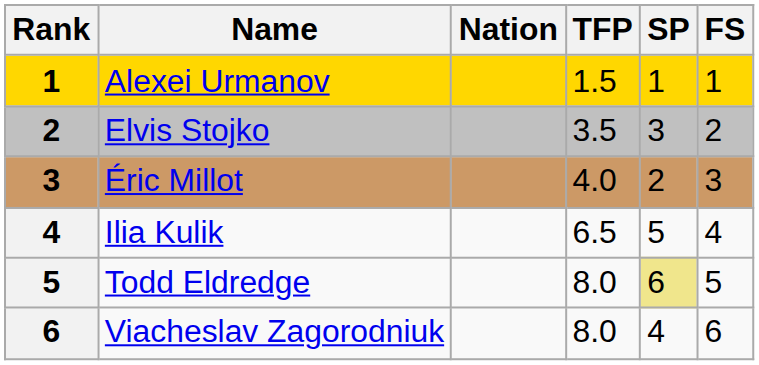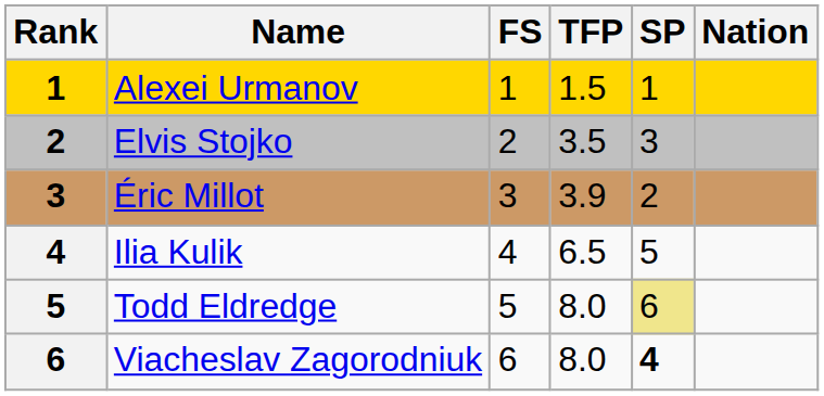 <table class="wikitable">
 <tr>
 <th>Rank</th>
 <th>Name</th>
-<th>Nation</th>
+<th>FS</th>
 <th>TFP</th>
 <th>SP</th>
-<th>FS</th>
+<th>Nation</th>
 </tr>
 <tr bgcolor="gold">
 <td align="center"><strong>1</strong></td>
 <td><a href='#'>Alexei Urmanov</a></td>
-<td></td>
+<td>1</td>
 <td>1.5</td>
 <td>1</td>
-<td>1</td>
+<td></td>
 </tr>
 <tr bgcolor="silver">
 <td align="center"><strong>2</strong></td>
 <td><a href='#'>Elvis Stojko</a></td>
-<td></td>
+<td>2</td>
 <td>3.5</td>
 <td>3</td>
-<td>2</td>
+<td></td>
 </tr>
 <tr bgcolor="cc9966">
 <td align="center"><strong>3</strong></td>
 <td><a href='#'>Éric Millot</a></td>
+<td>3</td>
+<td>3.9</td>
+<td>2</td>
 <td></td>
-<td>4.0</td>
-<td>2</td>
-<td>3</td>
 </tr>
 <tr>
 <th>4</th>
 <td><a href='#'>Ilia Kulik</a></td>
-<td></td>
+<td>4</td>
 <td>6.5</td>
 <td>5</td>
-<td>4</td>
+<td></td>
 </tr>
 <tr>
 <th>5</th>
 <td><a href='#'>Todd Eldredge</a></td>
-<td></td>
+<td>5</td>
 <td>8.0</td>
 <td style="background: khaki;">6</td>
-<td>5</td>
+<td></td>
 </tr>
 <tr>
 <th>6</th>
 <td><a href='#'>Viacheslav Zagorodniuk</a></td>
+<td>6</td>
+<td>8.0</td>
+<td><strong>4</strong></td>
 <td></td>
-<td>8.0</td>
-<td>4</td>
-<td>6</td>
 </tr>
 </table>
